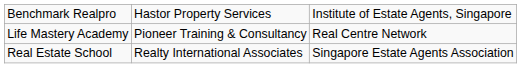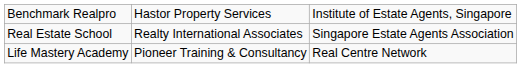 <table class="wikitable">
 <tr>
 <td>Benchmark Realpro</td>
 <td>Hastor Property Services</td>
 <td>Institute of Estate Agents, Singapore</td>
 </tr>
 <tr>
+<td>Real Estate School</td>
+<td>Realty International Associates</td>
+<td>Singapore Estate Agents Association</td>
+</tr>
+<tr>
 <td>Life Mastery Academy</td>
 <td>Pioneer Training & Consultancy</td>
 <td>Real Centre Network</td>
 </tr>
-<tr>
-<td>Real Estate School</td>
-<td>Realty International Associates</td>
-<td>Singapore Estate Agents Association</td>
-</tr>
 </table>
